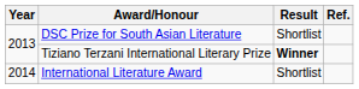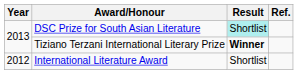 <table class="wikitable sortable mw-collapsible">
 <tr>
 <th>Year</th>
 <th>Award/Honour</th>
 <th>Result</th>
 <th>Ref.</th>
 </tr>
 <tr>
 <td rowspan="2">2013</td>
 <td><a href='#'>DSC Prize for South Asian Literature</a></td>
-<td>Shortlist</td>
+<td style="background: paleturquoise;">Shortlist</td>
 <td></td>
 </tr>
 <tr>
 <td>Tiziano Terzani International Literary Prize</td>
 <td><strong>Winner</strong></td>
 <td></td>
 </tr>
 <tr>
-<td>2014</td>
+<td>2012</td>
 <td><a href='#'>International Literature Award</a></td>
 <td>Shortlist</td>
 <td></td>
 </tr>
 </table>
